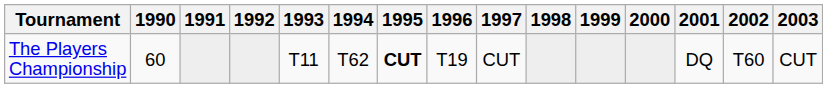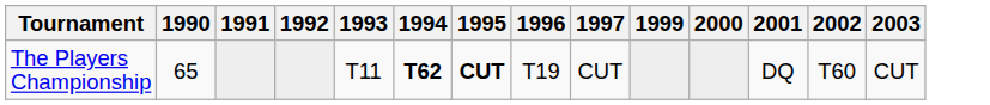 <table class="wikitable" style="font-size:95%;text-align:center;">
 <tr>
 <th>Tournament</th>
 <th>1990</th>
 <th>1991</th>
 <th>1992</th>
 <th>1993</th>
 <th>1994</th>
 <th>1995</th>
 <th>1996</th>
 <th>1997</th>
-<th>1998</th>
 <th>1999</th>
 <th>2000</th>
 <th>2001</th>
 <th>2002</th>
 <th>2003</th>
 </tr>
 <tr>
 <td align=left><a href='#'>The Players Championship</a></td>
-<td>60</td>
+<td>65</td>
 <td style="background:#eeeeee;"></td>
 <td style="background:#eeeeee;"></td>
 <td>T11</td>
-<td>T62</td>
+<td><strong>T62</strong></td>
 <td><strong>CUT</strong></td>
 <td>T19</td>
 <td>CUT</td>
-<td style="background:#eeeeee;"></td>
 <td style="background:#eeeeee;"></td>
 <td style="background:#eeeeee;"></td>
 <td>DQ</td>
 <td>T60</td>
 <td>CUT</td>
 </tr>
 </table>
